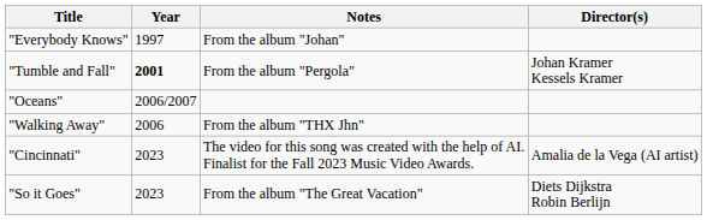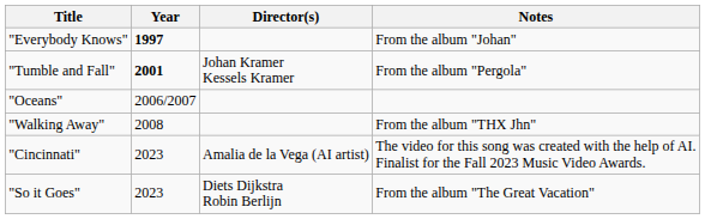 <table class="wikitable">
 <tr>
 <th>Title</th>
 <th>Year</th>
+<th>Director(s)</th>
 <th>Notes</th>
-<th>Director(s)</th>
 </tr>
 <tr>
 <td>"Everybody Knows"</td>
-<td>1997</td>
+<td><strong>1997</strong></td>
+<td></td>
 <td>From the album "Johan"</td>
-<td></td>
 </tr>
 <tr>
 <td>"Tumble and Fall"</td>
 <td><strong>2001</strong></td>
+<td>Johan Kramer<br>Kessels Kramer</td>
 <td>From the album "Pergola"</td>
-<td>Johan Kramer<br>Kessels Kramer</td>
 </tr>
 <tr>
 <td>"Oceans"</td>
 <td>2006/2007</td>
 <td></td>
 <td></td>
 </tr>
 <tr>
 <td>"Walking Away"</td>
-<td>2006</td>
+<td>2008</td>
+<td></td>
 <td>From the album "THX Jhn"</td>
-<td></td>
 </tr>
 <tr>
 <td>"Cincinnati"</td>
 <td>2023</td>
+<td>Amalia de la Vega (AI artist)</td>
 <td>The video for this song was created with the help of AI.<br>Finalist for the Fall 2023 Music Video Awards.</td>
-<td>Amalia de la Vega (AI artist)</td>
 </tr>
 <tr>
 <td>"So it Goes"</td>
 <td>2023</td>
+<td>Diets Dijkstra<br>Robin Berlijn</td>
 <td>From the album "The Great Vacation"</td>
-<td>Diets Dijkstra<br>Robin Berlijn</td>
 </tr>
 </table>
